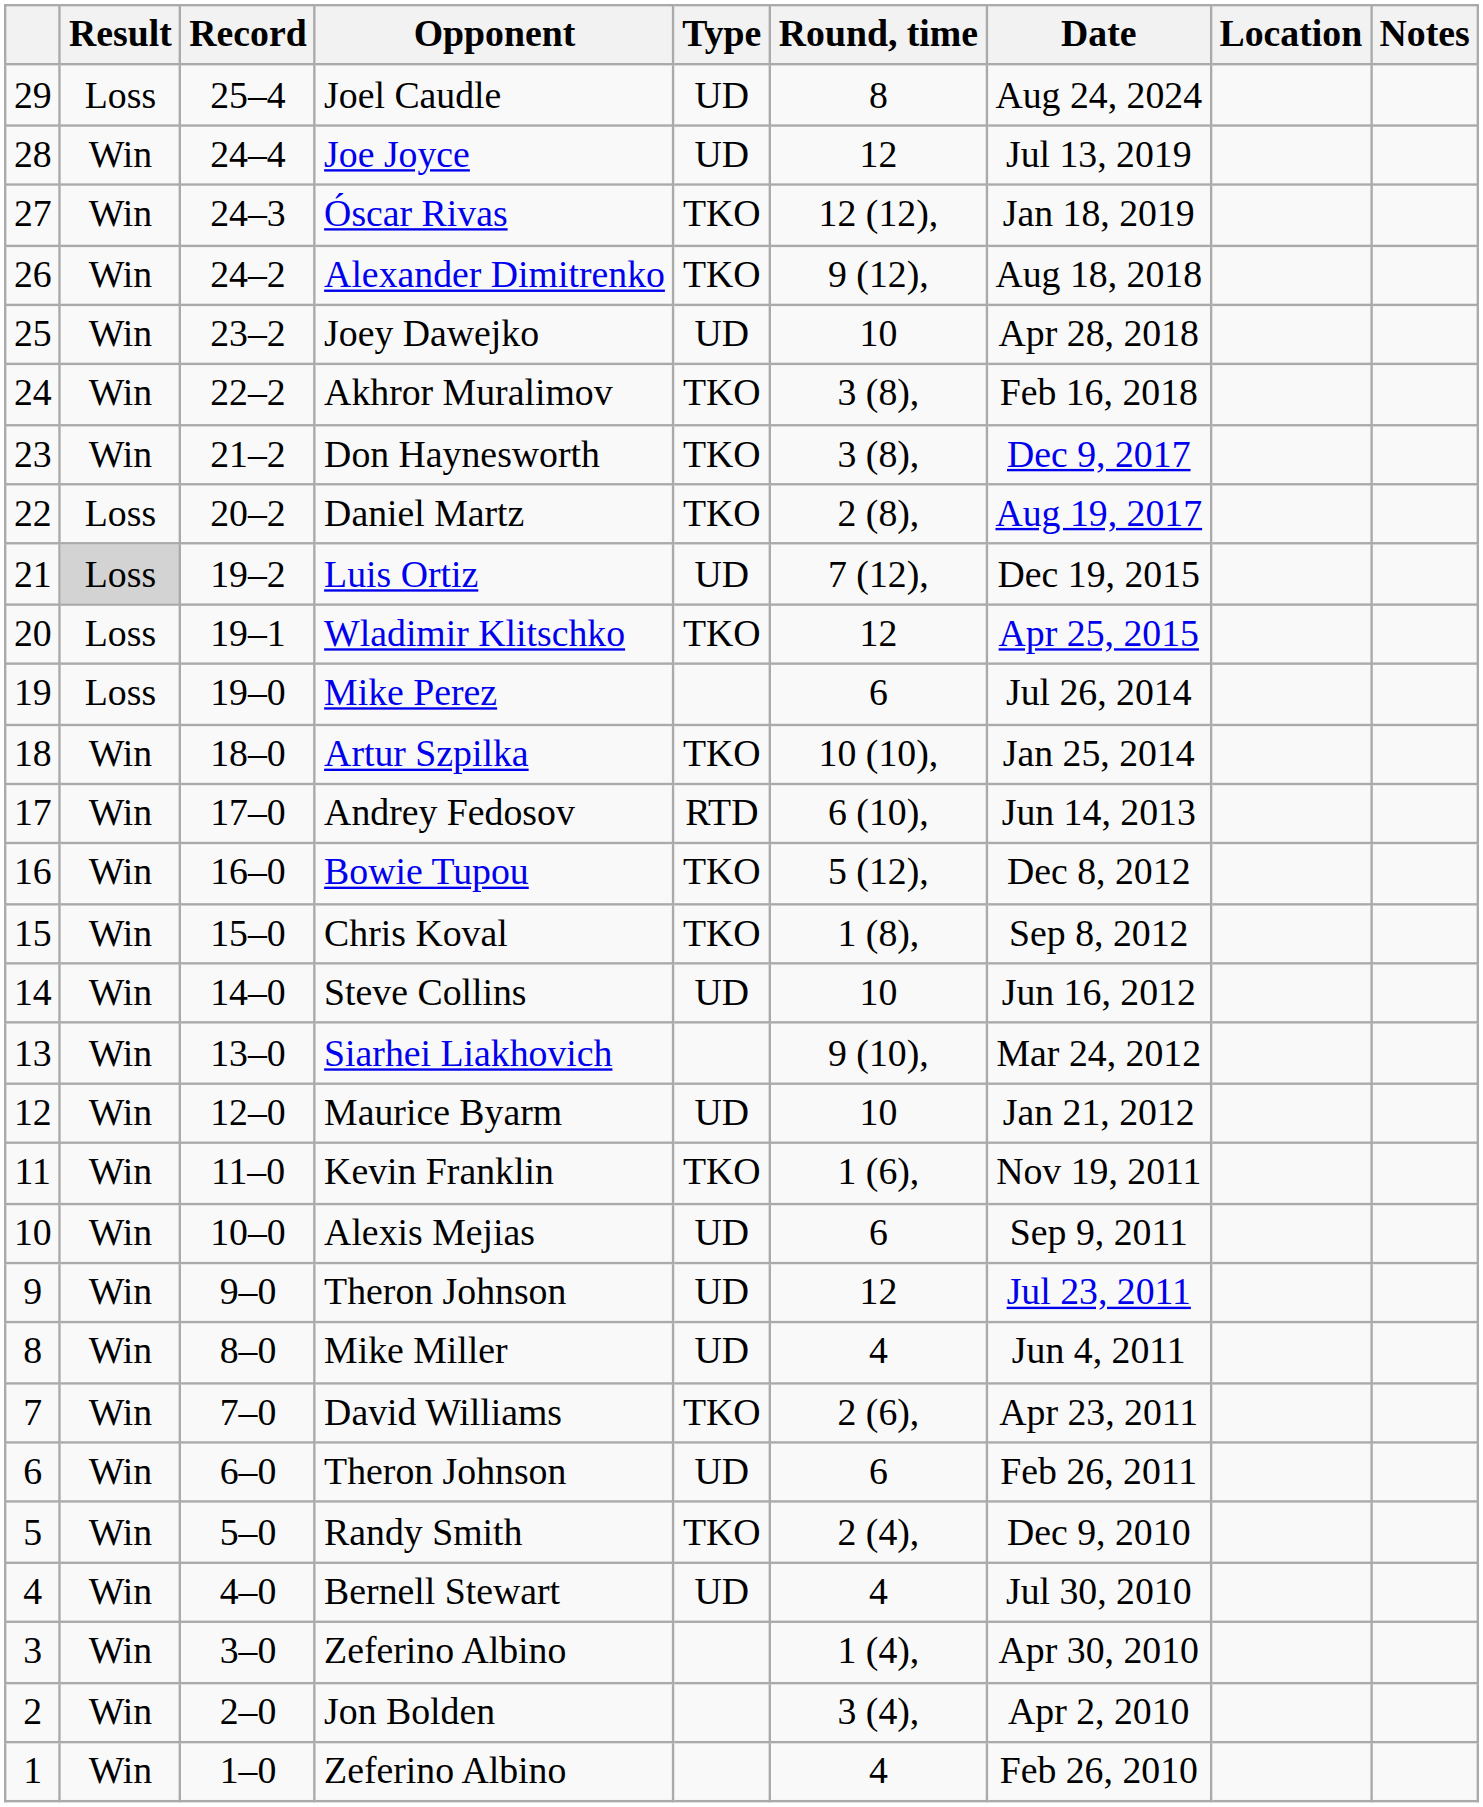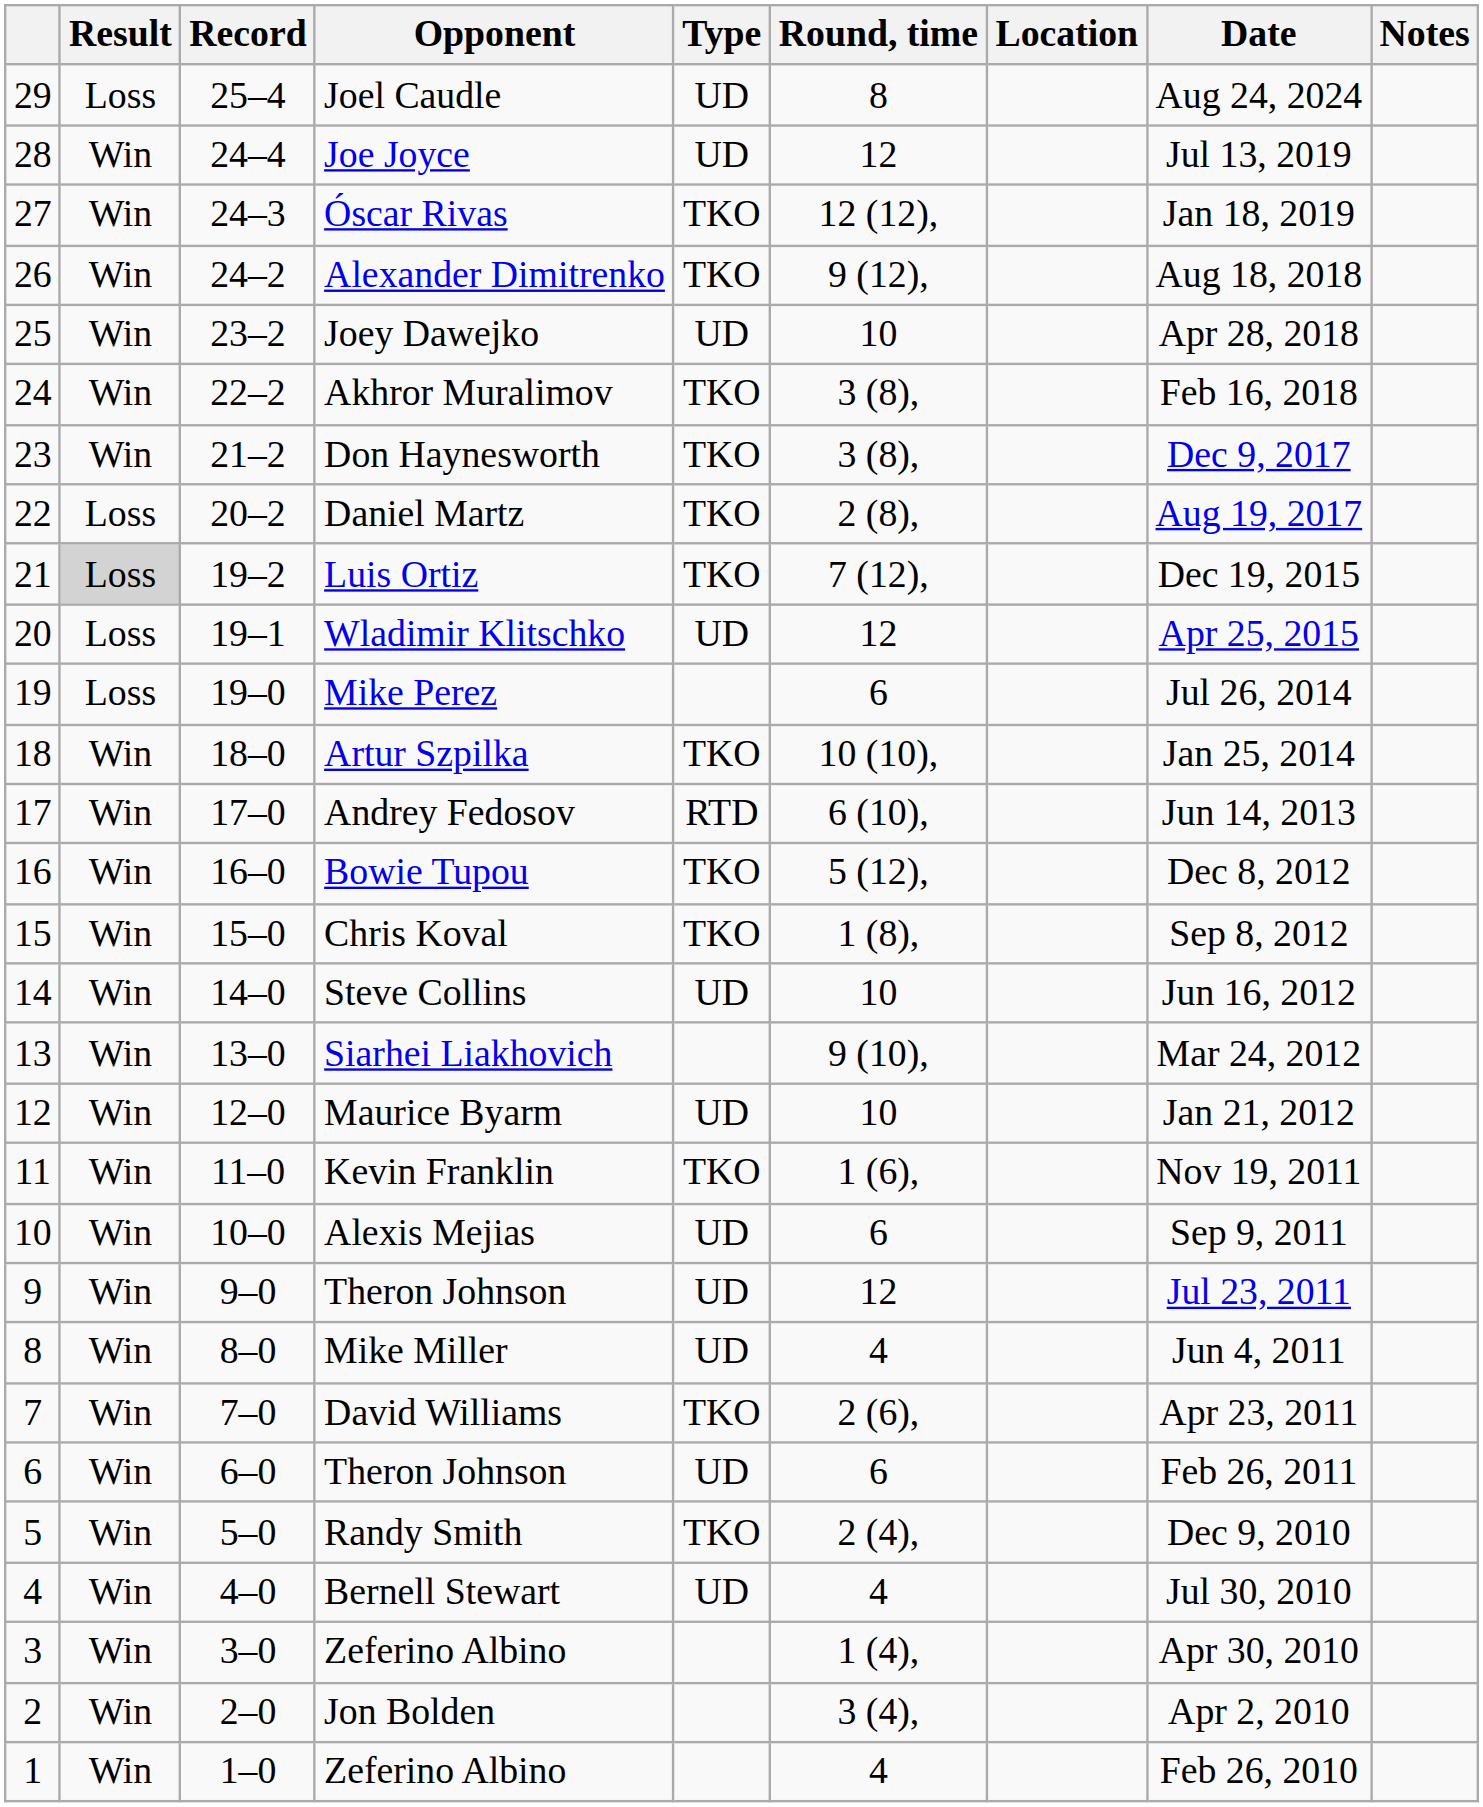 <table class="wikitable" style="text-align:center">
 <tr>
 <th></th>
 <th>Result</th>
 <th>Record</th>
 <th>Opponent</th>
 <th>Type</th>
 <th>Round, time</th>
+<th>Location</th>
 <th>Date</th>
-<th>Location</th>
 <th>Notes</th>
 </tr>
 <tr>
 <td>29</td>
 <td>Loss</td>
 <td>25–4</td>
 <td style="text-align:left;">Joel Caudle</td>
 <td>UD</td>
 <td>8</td>
+<td style="text-align:left;"></td>
 <td>Aug 24, 2024</td>
-<td style="text-align:left;"></td>
 <td></td>
 </tr>
 <tr>
 <td>28</td>
 <td>Win</td>
 <td>24–4</td>
 <td style="text-align:left;"><a href='#'>Joe Joyce</a></td>
 <td>UD</td>
 <td>12</td>
+<td style="text-align:left;"></td>
 <td>Jul 13, 2019</td>
-<td style="text-align:left;"></td>
 <td></td>
 </tr>
 <tr>
 <td>27</td>
 <td>Win</td>
 <td>24–3</td>
 <td style="text-align:left;"><a href='#'>Óscar Rivas</a></td>
 <td>TKO</td>
 <td>12 (12), </td>
+<td style="text-align:left;"></td>
 <td>Jan 18, 2019</td>
-<td style="text-align:left;"></td>
 <td style="text-align:left;"></td>
 </tr>
 <tr>
 <td>26</td>
 <td>Win</td>
 <td>24–2</td>
 <td style="text-align:left;"><a href='#'>Alexander Dimitrenko</a></td>
 <td>TKO</td>
 <td>9 (12), </td>
+<td style="text-align:left;"></td>
 <td>Aug 18, 2018</td>
-<td style="text-align:left;"></td>
 <td style="text-align:left;"></td>
 </tr>
 <tr>
 <td>25</td>
 <td>Win</td>
 <td>23–2</td>
 <td style="text-align:left;">Joey Dawejko</td>
 <td>UD</td>
 <td>10</td>
+<td style="text-align:left;"></td>
 <td>Apr 28, 2018</td>
-<td style="text-align:left;"></td>
 <td style="text-align:left;"></td>
 </tr>
 <tr>
 <td>24</td>
 <td>Win</td>
 <td>22–2</td>
 <td style="text-align:left;">Akhror Muralimov</td>
 <td>TKO</td>
 <td>3 (8), </td>
+<td style="text-align:left;"></td>
 <td>Feb 16, 2018</td>
-<td style="text-align:left;"></td>
 <td></td>
 </tr>
 <tr>
 <td>23</td>
 <td>Win</td>
 <td>21–2</td>
 <td style="text-align:left;">Don Haynesworth</td>
 <td>TKO</td>
 <td>3 (8), </td>
+<td style="text-align:left;"></td>
 <td><a href='#'>Dec 9, 2017</a></td>
-<td style="text-align:left;"></td>
 <td></td>
 </tr>
 <tr>
 <td>22</td>
 <td>Loss</td>
 <td>20–2</td>
 <td style="text-align:left;">Daniel Martz</td>
 <td>TKO</td>
 <td>2 (8), </td>
+<td style="text-align:left;"></td>
 <td><a href='#'>Aug 19, 2017</a></td>
-<td style="text-align:left;"></td>
 <td></td>
 </tr>
 <tr>
 <td>21</td>
 <td style="background: lightgrey;">Loss</td>
 <td>19–2</td>
 <td style="text-align:left;"><a href='#'>Luis Ortiz</a></td>
-<td>UD</td>
+<td>TKO</td>
 <td>7 (12), </td>
+<td style="text-align:left;"></td>
 <td>Dec 19, 2015</td>
-<td style="text-align:left;"></td>
 <td style="text-align:left;"></td>
 </tr>
 <tr>
 <td>20</td>
 <td>Loss</td>
 <td>19–1</td>
 <td style="text-align:left;"><a href='#'>Wladimir Klitschko</a></td>
-<td>TKO</td>
+<td>UD</td>
 <td>12</td>
+<td style="text-align:left;"></td>
 <td><a href='#'>Apr 25, 2015</a></td>
-<td style="text-align:left;"></td>
 <td style="text-align:left;"></td>
 </tr>
 <tr>
 <td>19</td>
 <td>Loss</td>
 <td>19–0</td>
 <td style="text-align:left;"><a href='#'>Mike Perez</a></td>
 <td></td>
 <td>6</td>
+<td style="text-align:left;"></td>
 <td>Jul 26, 2014</td>
-<td style="text-align:left;"></td>
 <td></td>
 </tr>
 <tr>
 <td>18</td>
 <td>Win</td>
 <td>18–0</td>
 <td style="text-align:left;"><a href='#'>Artur Szpilka</a></td>
 <td>TKO</td>
 <td>10 (10), </td>
+<td style="text-align:left;"></td>
 <td>Jan 25, 2014</td>
-<td style="text-align:left;"></td>
 <td></td>
 </tr>
 <tr>
 <td>17</td>
 <td>Win</td>
 <td>17–0</td>
 <td style="text-align:left;">Andrey Fedosov</td>
 <td>RTD</td>
 <td>6 (10), </td>
+<td style="text-align:left;"></td>
 <td>Jun 14, 2013</td>
-<td style="text-align:left;"></td>
 <td></td>
 </tr>
 <tr>
 <td>16</td>
 <td>Win</td>
 <td>16–0</td>
 <td style="text-align:left;"><a href='#'>Bowie Tupou</a></td>
 <td>TKO</td>
 <td>5 (12), </td>
+<td style="text-align:left;"></td>
 <td>Dec 8, 2012</td>
-<td style="text-align:left;"></td>
 <td style="text-align:left;"></td>
 </tr>
 <tr>
 <td>15</td>
 <td>Win</td>
 <td>15–0</td>
 <td style="text-align:left;">Chris Koval</td>
 <td>TKO</td>
 <td>1 (8), </td>
+<td style="text-align:left;"></td>
 <td>Sep 8, 2012</td>
-<td style="text-align:left;"></td>
 <td></td>
 </tr>
 <tr>
 <td>14</td>
 <td>Win</td>
 <td>14–0</td>
 <td style="text-align:left;">Steve Collins</td>
 <td>UD</td>
 <td>10</td>
+<td style="text-align:left;"></td>
 <td>Jun 16, 2012</td>
-<td style="text-align:left;"></td>
 <td style="text-align:left;"></td>
 </tr>
 <tr>
 <td>13</td>
 <td>Win</td>
 <td>13–0</td>
 <td style="text-align:left;"><a href='#'>Siarhei Liakhovich</a></td>
 <td></td>
 <td>9 (10), </td>
+<td style="text-align:left;"></td>
 <td>Mar 24, 2012</td>
-<td style="text-align:left;"></td>
 <td></td>
 </tr>
 <tr>
 <td>12</td>
 <td>Win</td>
 <td>12–0</td>
 <td style="text-align:left;">Maurice Byarm</td>
 <td>UD</td>
 <td>10</td>
+<td style="text-align:left;"></td>
 <td>Jan 21, 2012</td>
-<td style="text-align:left;"></td>
 <td style="text-align:left;"></td>
 </tr>
 <tr>
 <td>11</td>
 <td>Win</td>
 <td>11–0</td>
 <td style="text-align:left;">Kevin Franklin</td>
 <td>TKO</td>
 <td>1 (6), </td>
+<td style="text-align:left;"></td>
 <td>Nov 19, 2011</td>
-<td style="text-align:left;"></td>
 <td></td>
 </tr>
 <tr>
 <td>10</td>
 <td>Win</td>
 <td>10–0</td>
 <td style="text-align:left;">Alexis Mejias</td>
 <td>UD</td>
 <td>6</td>
+<td style="text-align:left;"></td>
 <td>Sep 9, 2011</td>
-<td style="text-align:left;"></td>
 <td></td>
 </tr>
 <tr>
 <td>9</td>
 <td>Win</td>
 <td>9–0</td>
 <td style="text-align:left;">Theron Johnson</td>
 <td>UD</td>
 <td>12</td>
+<td style="text-align:left;"></td>
 <td><a href='#'>Jul 23, 2011</a></td>
-<td style="text-align:left;"></td>
 <td></td>
 </tr>
 <tr>
 <td>8</td>
 <td>Win</td>
 <td>8–0</td>
 <td style="text-align:left;">Mike Miller</td>
 <td>UD</td>
 <td>4</td>
+<td style="text-align:left;"></td>
 <td>Jun 4, 2011</td>
-<td style="text-align:left;"></td>
 <td></td>
 </tr>
 <tr>
 <td>7</td>
 <td>Win</td>
 <td>7–0</td>
 <td style="text-align:left;">David Williams</td>
 <td>TKO</td>
 <td>2 (6), </td>
+<td style="text-align:left;"></td>
 <td>Apr 23, 2011</td>
-<td style="text-align:left;"></td>
 <td></td>
 </tr>
 <tr>
 <td>6</td>
 <td>Win</td>
 <td>6–0</td>
 <td style="text-align:left;">Theron Johnson</td>
 <td>UD</td>
 <td>6</td>
+<td style="text-align:left;"></td>
 <td>Feb 26, 2011</td>
-<td style="text-align:left;"></td>
 <td></td>
 </tr>
 <tr>
 <td>5</td>
 <td>Win</td>
 <td>5–0</td>
 <td style="text-align:left;">Randy Smith</td>
 <td>TKO</td>
 <td>2 (4), </td>
+<td style="text-align:left;"></td>
 <td>Dec 9, 2010</td>
-<td style="text-align:left;"></td>
 <td></td>
 </tr>
 <tr>
 <td>4</td>
 <td>Win</td>
 <td>4–0</td>
 <td style="text-align:left;">Bernell Stewart</td>
 <td>UD</td>
 <td>4</td>
+<td style="text-align:left;"></td>
 <td>Jul 30, 2010</td>
-<td style="text-align:left;"></td>
 <td></td>
 </tr>
 <tr>
 <td>3</td>
 <td>Win</td>
 <td>3–0</td>
 <td style="text-align:left;">Zeferino Albino</td>
 <td></td>
 <td>1 (4), </td>
+<td style="text-align:left;"></td>
 <td>Apr 30, 2010</td>
-<td style="text-align:left;"></td>
 <td></td>
 </tr>
 <tr>
 <td>2</td>
 <td>Win</td>
 <td>2–0</td>
 <td style="text-align:left;">Jon Bolden</td>
 <td></td>
 <td>3 (4), </td>
+<td style="text-align:left;"></td>
 <td>Apr 2, 2010</td>
-<td style="text-align:left;"></td>
 <td></td>
 </tr>
 <tr>
 <td>1</td>
 <td>Win</td>
 <td>1–0</td>
 <td style="text-align:left;">Zeferino Albino</td>
 <td></td>
 <td>4</td>
+<td style="text-align:left;"></td>
 <td>Feb 26, 2010</td>
-<td style="text-align:left;"></td>
 <td></td>
 </tr>
 </table>
